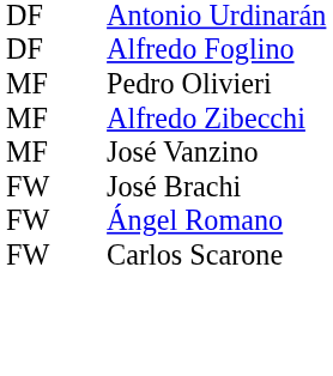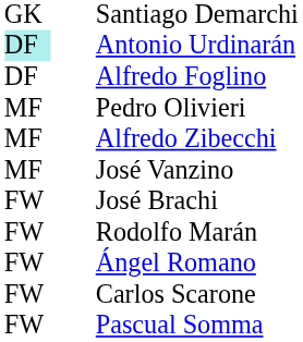 <table style="font-size:90%; margin:0.2em auto;" cellspacing="0" cellpadding="0">
 <tr>
 <th width="25"></th>
 <th width="25"></th>
 </tr>
 <tr>
-<td>DF</td>
+<td>GK</td>
+<td></td>
+<td> Santiago Demarchi</td>
+</tr>
+<tr>
+<td style="background: paleturquoise;">DF</td>
 <td></td>
 <td> <a href='#'>Antonio Urdinarán</a></td>
 </tr>
 <tr>
 <td>DF</td>
 <td></td>
 <td> <a href='#'>Alfredo Foglino</a></td>
 </tr>
 <tr>
 <td>MF</td>
 <td></td>
 <td> Pedro Olivieri</td>
 </tr>
 <tr>
 <td>MF</td>
 <td></td>
 <td> <a href='#'>Alfredo Zibecchi</a></td>
 </tr>
 <tr>
 <td>MF</td>
 <td></td>
 <td> José Vanzino</td>
 </tr>
 <tr>
 <td>FW</td>
 <td></td>
 <td> José Brachi</td>
 </tr>
 <tr>
 <td>FW</td>
 <td></td>
+<td> Rodolfo Marán</td>
+</tr>
+<tr>
+<td>FW</td>
+<td></td>
 <td> <a href='#'>Ángel Romano</a></td>
 </tr>
 <tr>
 <td>FW</td>
 <td></td>
 <td> Carlos Scarone</td>
 </tr>
 <tr>
+<td>FW</td>
+<td></td>
+<td> <a href='#'>Pascual Somma</a></td>
+</tr>
+<tr>
 </tr>
 </table>
